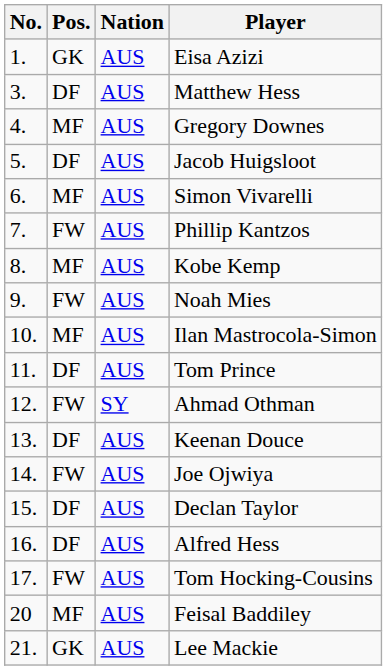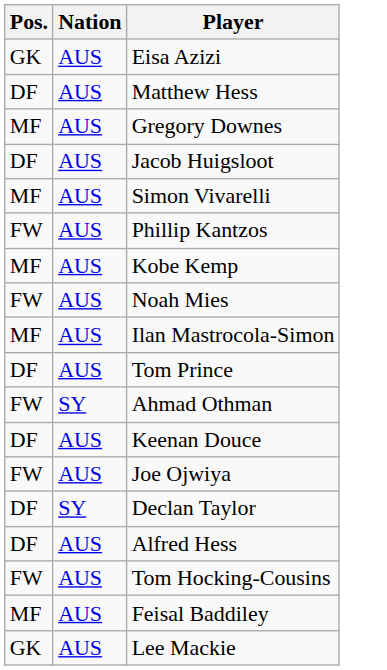 <table class="wikitable sortable mw-collapsible">
 <tr>
-<th>No.</th>
 <th>Pos.</th>
 <th>Nation</th>
 <th>Player</th>
 </tr>
 <tr>
-<td>1.</td>
 <td>GK</td>
 <td><a href='#'>AUS</a></td>
 <td>Eisa Azizi</td>
 </tr>
 <tr>
-<td>3.</td>
 <td>DF</td>
 <td><a href='#'>AUS</a></td>
 <td>Matthew Hess</td>
 </tr>
 <tr>
-<td>4.</td>
 <td>MF</td>
 <td><a href='#'>AUS</a></td>
 <td>Gregory Downes</td>
 </tr>
 <tr>
-<td>5.</td>
 <td>DF</td>
 <td><a href='#'>AUS</a></td>
 <td>Jacob Huigsloot</td>
 </tr>
 <tr>
-<td>6.</td>
 <td>MF</td>
 <td><a href='#'>AUS</a></td>
 <td>Simon Vivarelli</td>
 </tr>
 <tr>
-<td>7.</td>
 <td>FW</td>
 <td><a href='#'>AUS</a></td>
 <td>Phillip Kantzos</td>
 </tr>
 <tr>
-<td>8.</td>
 <td>MF</td>
 <td><a href='#'>AUS</a></td>
 <td>Kobe Kemp</td>
 </tr>
 <tr>
-<td>9.</td>
 <td>FW</td>
 <td><a href='#'>AUS</a></td>
 <td>Noah Mies</td>
 </tr>
 <tr>
-<td>10.</td>
 <td>MF</td>
 <td><a href='#'>AUS</a></td>
 <td>Ilan Mastrocola-Simon</td>
 </tr>
 <tr>
-<td>11.</td>
 <td>DF</td>
 <td><a href='#'>AUS</a></td>
 <td>Tom Prince</td>
 </tr>
 <tr>
-<td>12.</td>
 <td>FW</td>
 <td><a href='#'>SY</a></td>
 <td>Ahmad Othman</td>
 </tr>
 <tr>
-<td>13.</td>
 <td>DF</td>
 <td><a href='#'>AUS</a></td>
 <td>Keenan Douce</td>
 </tr>
 <tr>
-<td>14.</td>
 <td>FW</td>
 <td><a href='#'>AUS</a></td>
 <td>Joe Ojwiya</td>
 </tr>
 <tr>
-<td>15.</td>
 <td>DF</td>
-<td><a href='#'>AUS</a></td>
+<td><a href='#'>SY</a></td>
 <td>Declan Taylor</td>
 </tr>
 <tr>
-<td>16.</td>
 <td>DF</td>
 <td><a href='#'>AUS</a></td>
 <td>Alfred Hess</td>
 </tr>
 <tr>
-<td>17.</td>
 <td>FW</td>
 <td><a href='#'>AUS</a></td>
 <td>Tom Hocking-Cousins</td>
 </tr>
 <tr>
-<td>20</td>
 <td>MF</td>
 <td><a href='#'>AUS</a></td>
 <td>Feisal Baddiley</td>
 </tr>
 <tr>
-<td>21.</td>
 <td>GK</td>
 <td><a href='#'>AUS</a></td>
 <td>Lee Mackie</td>
 </tr>
 </table>
